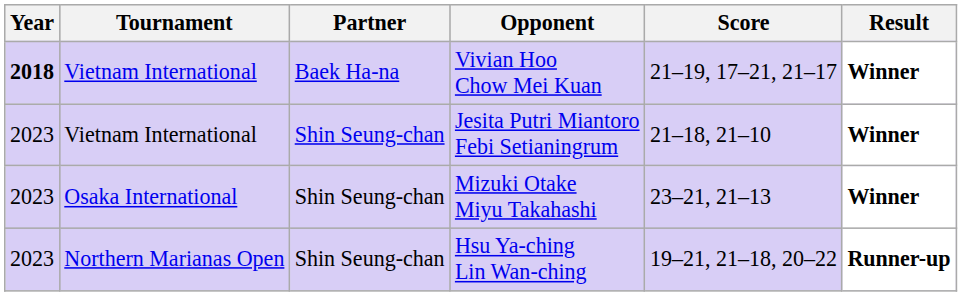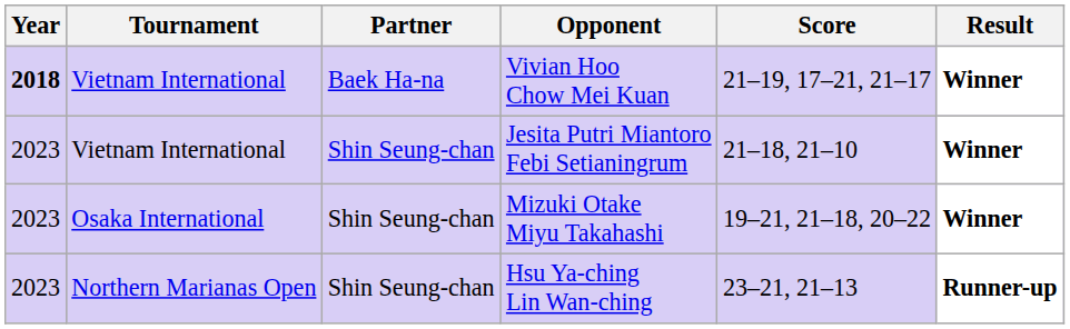 <table class="sortable wikitable" style="font-size: 90%;">
 <tr>
 <th>Year</th>
 <th>Tournament</th>
 <th>Partner</th>
 <th>Opponent</th>
 <th>Score</th>
 <th>Result</th>
 </tr>
 <tr style="background:#D8CEF6">
 <td align="center"><strong>2018</strong></td>
 <td align="left"><a href='#'>Vietnam International</a></td>
 <td align="left"> <a href='#'>Baek Ha-na</a></td>
 <td align="left"> <a href='#'>Vivian Hoo</a><br> <a href='#'>Chow Mei Kuan</a></td>
 <td align="left">21–19, 17–21, 21–17</td>
 <td style="text-align:left; background:white"> <strong>Winner</strong></td>
 </tr>
 <tr style="background:#D8CEF6">
 <td align="center">2023</td>
 <td align="left">Vietnam International</td>
 <td align="left"> <a href='#'>Shin Seung-chan</a></td>
 <td align="left"> <a href='#'>Jesita Putri Miantoro</a><br> <a href='#'>Febi Setianingrum</a></td>
 <td align="left">21–18, 21–10</td>
 <td style="text-align:left; background:white"> <strong>Winner</strong></td>
 </tr>
 <tr style="background:#D8CEF6">
 <td align="center">2023</td>
 <td align="left"><a href='#'>Osaka International</a></td>
 <td align="left"> Shin Seung-chan</td>
 <td align="left"> <a href='#'>Mizuki Otake</a><br> <a href='#'>Miyu Takahashi</a></td>
-<td align="left">23–21, 21–13</td>
+<td align="left">19–21, 21–18, 20–22</td>
 <td style="text-align:left; background:white"> <strong>Winner</strong></td>
 </tr>
 <tr style="background:#D8CEF6">
 <td align="center">2023</td>
 <td align="left"><a href='#'>Northern Marianas Open</a></td>
 <td align="left"> Shin Seung-chan</td>
 <td align="left"> <a href='#'>Hsu Ya-ching</a><br> <a href='#'>Lin Wan-ching</a></td>
-<td align="left">19–21, 21–18, 20–22</td>
+<td align="left">23–21, 21–13</td>
 <td style="text-align:left; background:white"> <strong>Runner-up</strong></td>
 </tr>
 </table>
